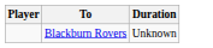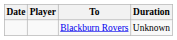 <table class="wikitable sortable" style="font-size:95%">
 <tr>
+<th>Date</th>
 <th>Player</th>
 <th>To</th>
 <th>Duration</th>
 </tr>
 <tr>
+<td></td>
 <td> </td>
 <td><a href='#'>Blackburn Rovers</a></td>
 <td>Unknown</td>
 </tr>
 </table>
